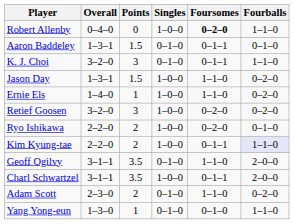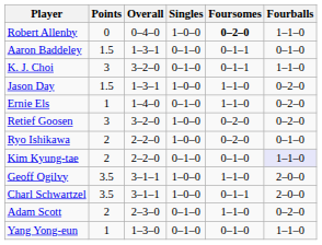 <table class="wikitable sortable" style="text-align:center">
 <tr>
 <th>Player</th>
+<th>Points</th>
 <th>Overall</th>
-<th>Points</th>
 <th>Singles</th>
 <th>Foursomes</th>
 <th>Fourballs</th>
 </tr>
 <tr>
 <td align=left><a href='#'>Robert Allenby</a></td>
+<td>0</td>
 <td>0–4–0</td>
-<td>0</td>
 <td>1–0–0</td>
 <td><strong>0–2–0</strong></td>
 <td>1–1–0</td>
 </tr>
 <tr>
 <td align=left><a href='#'>Aaron Baddeley</a></td>
+<td>1.5</td>
 <td>1–3–1</td>
-<td>1.5</td>
 <td>0–1–0</td>
 <td>0–1–1</td>
 <td>0–1–0</td>
 </tr>
 <tr>
 <td align=left><a href='#'>K. J. Choi</a></td>
+<td>3</td>
 <td>3–2–0</td>
-<td>3</td>
 <td>0–1–0</td>
 <td>0–1–1</td>
 <td>1–1–0</td>
 </tr>
 <tr>
 <td align=left><a href='#'>Jason Day</a></td>
+<td>1.5</td>
 <td>1–3–1</td>
-<td>1.5</td>
 <td>1–0–0</td>
 <td>1–1–0</td>
 <td>0–2–0</td>
 </tr>
 <tr>
 <td align=left><a href='#'>Ernie Els</a></td>
+<td>1</td>
 <td>1–4–0</td>
-<td>1</td>
-<td>1–0–0</td>
+<td>0–1–0</td>
 <td>1–1–0</td>
 <td>0–2–0</td>
 </tr>
 <tr>
 <td align=left><a href='#'>Retief Goosen</a></td>
+<td>3</td>
 <td>3–2–0</td>
-<td>3</td>
 <td>1–0–0</td>
 <td>0–2–0</td>
 <td>0–2–0</td>
 </tr>
 <tr>
 <td align=left><a href='#'>Ryo Ishikawa</a></td>
+<td>2</td>
 <td>2–2–0</td>
-<td>2</td>
 <td>1–0–0</td>
 <td>0–2–0</td>
 <td>0–1–0</td>
 </tr>
 <tr>
 <td align=left><a href='#'>Kim Kyung-tae</a></td>
+<td>2</td>
 <td>2–2–0</td>
-<td>2</td>
-<td>1–0–0</td>
-<td>0–1–1</td>
+<td>0–1–0</td>
+<td>0–1–0</td>
 <td style="background: lavender;">1–1–0</td>
 </tr>
 <tr>
 <td align=left><a href='#'>Geoff Ogilvy</a></td>
+<td>3.5</td>
 <td>3–1–1</td>
-<td>3.5</td>
-<td>0–1–0</td>
+<td>1–0–0</td>
 <td>1–1–0</td>
 <td>2–0–0</td>
 </tr>
 <tr>
 <td align=left><a href='#'>Charl Schwartzel</a></td>
+<td>3.5</td>
 <td>3–1–1</td>
-<td>3.5</td>
 <td>1–0–0</td>
 <td>0–1–1</td>
 <td>2–0–0</td>
 </tr>
 <tr>
 <td align=left><a href='#'>Adam Scott</a></td>
+<td>2</td>
 <td>2–3–0</td>
-<td>2</td>
 <td>0–1–0</td>
 <td>1–1–0</td>
 <td>0–2–0</td>
 </tr>
 <tr>
 <td align=left><a href='#'>Yang Yong-eun</a></td>
+<td>1</td>
 <td>1–3–0</td>
-<td>1</td>
 <td>0–1–0</td>
 <td>0–1–0</td>
 <td>1–1–0</td>
 </tr>
 </table>
